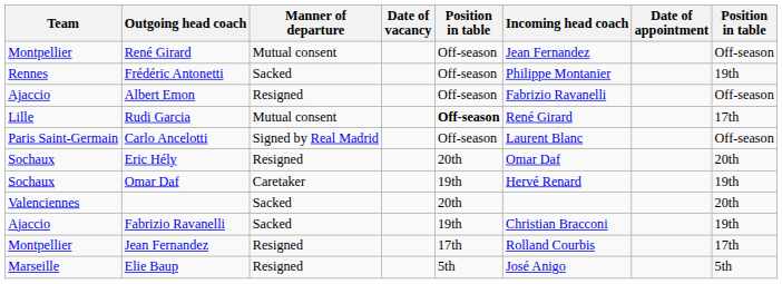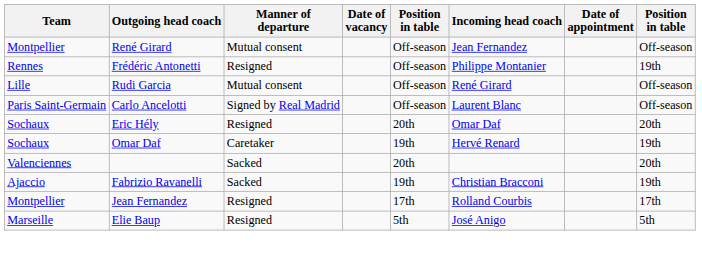 <table class="wikitable sortable">
 <tr>
 <th>Team</th>
 <th>Outgoing head coach</th>
 <th>Manner of<br>departure</th>
 <th>Date of<br>vacancy</th>
 <th>Position<br>in table</th>
 <th>Incoming head coach</th>
 <th>Date of<br>appointment</th>
 <th>Position<br>in table</th>
 </tr>
 <tr>
 <td><a href='#'>Montpellier</a></td>
 <td> <a href='#'>René Girard</a></td>
 <td>Mutual consent</td>
 <td></td>
 <td>Off-season</td>
 <td> <a href='#'>Jean Fernandez</a></td>
 <td></td>
 <td>Off-season</td>
 </tr>
 <tr>
 <td><a href='#'>Rennes</a></td>
 <td> <a href='#'>Frédéric Antonetti</a></td>
-<td>Sacked</td>
+<td>Resigned</td>
 <td></td>
 <td>Off-season</td>
 <td> <a href='#'>Philippe Montanier</a></td>
 <td></td>
 <td>19th</td>
 </tr>
 <tr>
-<td><a href='#'>Ajaccio</a></td>
-<td> <a href='#'>Albert Emon</a></td>
-<td>Resigned</td>
-<td></td>
-<td>Off-season</td>
-<td> <a href='#'>Fabrizio Ravanelli</a></td>
-<td></td>
-<td>Off-season</td>
-</tr>
-<tr>
 <td><a href='#'>Lille</a></td>
 <td> <a href='#'>Rudi Garcia</a></td>
 <td>Mutual consent</td>
 <td></td>
-<td><strong>Off-season</strong></td>
+<td>Off-season</td>
 <td> <a href='#'>René Girard</a></td>
 <td></td>
-<td>17th</td>
+<td>Off-season</td>
 </tr>
 <tr>
 <td><a href='#'>Paris Saint-Germain</a></td>
 <td> <a href='#'>Carlo Ancelotti</a></td>
 <td>Signed by <a href='#'>Real Madrid</a></td>
 <td></td>
 <td>Off-season</td>
 <td> <a href='#'>Laurent Blanc</a></td>
 <td></td>
 <td>Off-season</td>
 </tr>
 <tr>
 <td><a href='#'>Sochaux</a></td>
 <td> <a href='#'>Eric Hély</a></td>
 <td>Resigned</td>
 <td></td>
 <td>20th</td>
 <td> <a href='#'>Omar Daf</a></td>
 <td></td>
 <td>20th</td>
 </tr>
 <tr>
 <td><a href='#'>Sochaux</a></td>
 <td> <a href='#'>Omar Daf</a></td>
 <td>Caretaker</td>
 <td></td>
 <td>19th</td>
 <td> <a href='#'>Hervé Renard</a></td>
 <td></td>
 <td>19th</td>
 </tr>
 <tr>
 <td><a href='#'>Valenciennes</a></td>
 <td> </td>
 <td>Sacked</td>
 <td></td>
 <td>20th</td>
 <td> </td>
 <td></td>
 <td>20th</td>
 </tr>
 <tr>
 <td><a href='#'>Ajaccio</a></td>
 <td> <a href='#'>Fabrizio Ravanelli</a></td>
 <td>Sacked</td>
 <td></td>
 <td>19th</td>
 <td> <a href='#'>Christian Bracconi</a></td>
 <td></td>
 <td>19th</td>
 </tr>
 <tr>
 <td><a href='#'>Montpellier</a></td>
 <td> <a href='#'>Jean Fernandez</a></td>
 <td>Resigned</td>
 <td></td>
 <td>17th</td>
 <td> <a href='#'>Rolland Courbis</a></td>
 <td></td>
 <td>17th</td>
 </tr>
 <tr>
 <td><a href='#'>Marseille</a></td>
 <td> <a href='#'>Elie Baup</a></td>
 <td>Resigned</td>
 <td></td>
 <td>5th</td>
 <td> <a href='#'>José Anigo</a></td>
 <td></td>
 <td>5th</td>
 </tr>
 </table>
